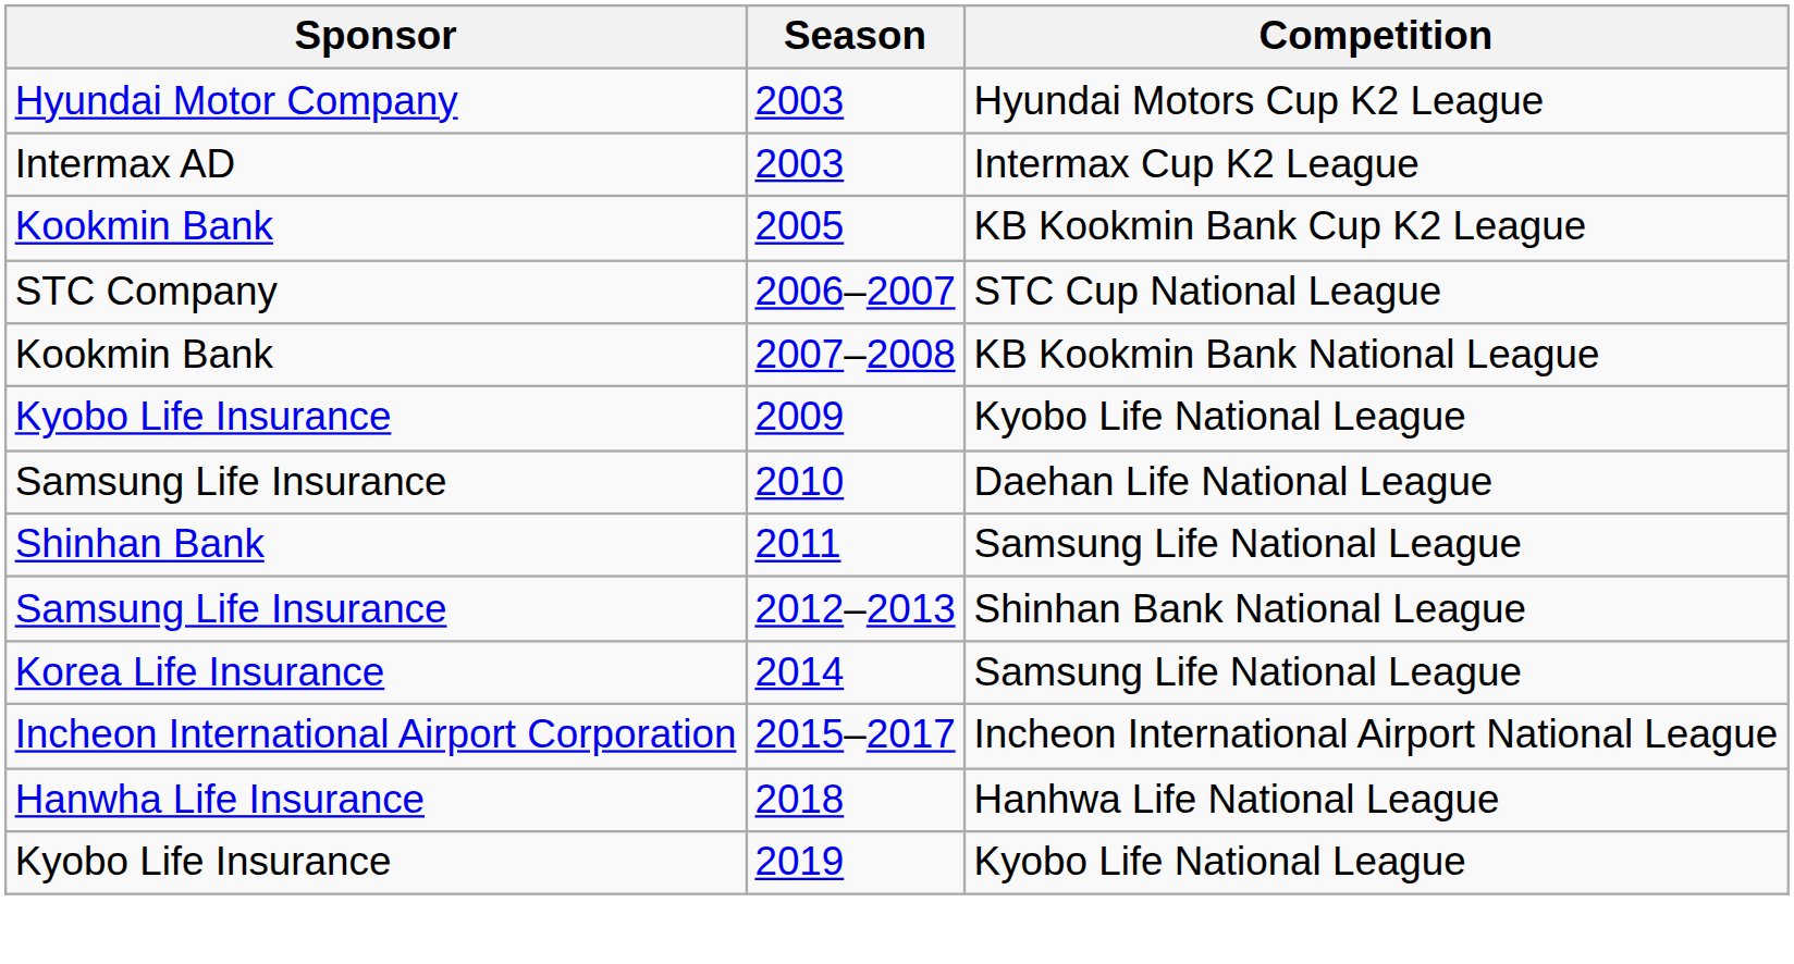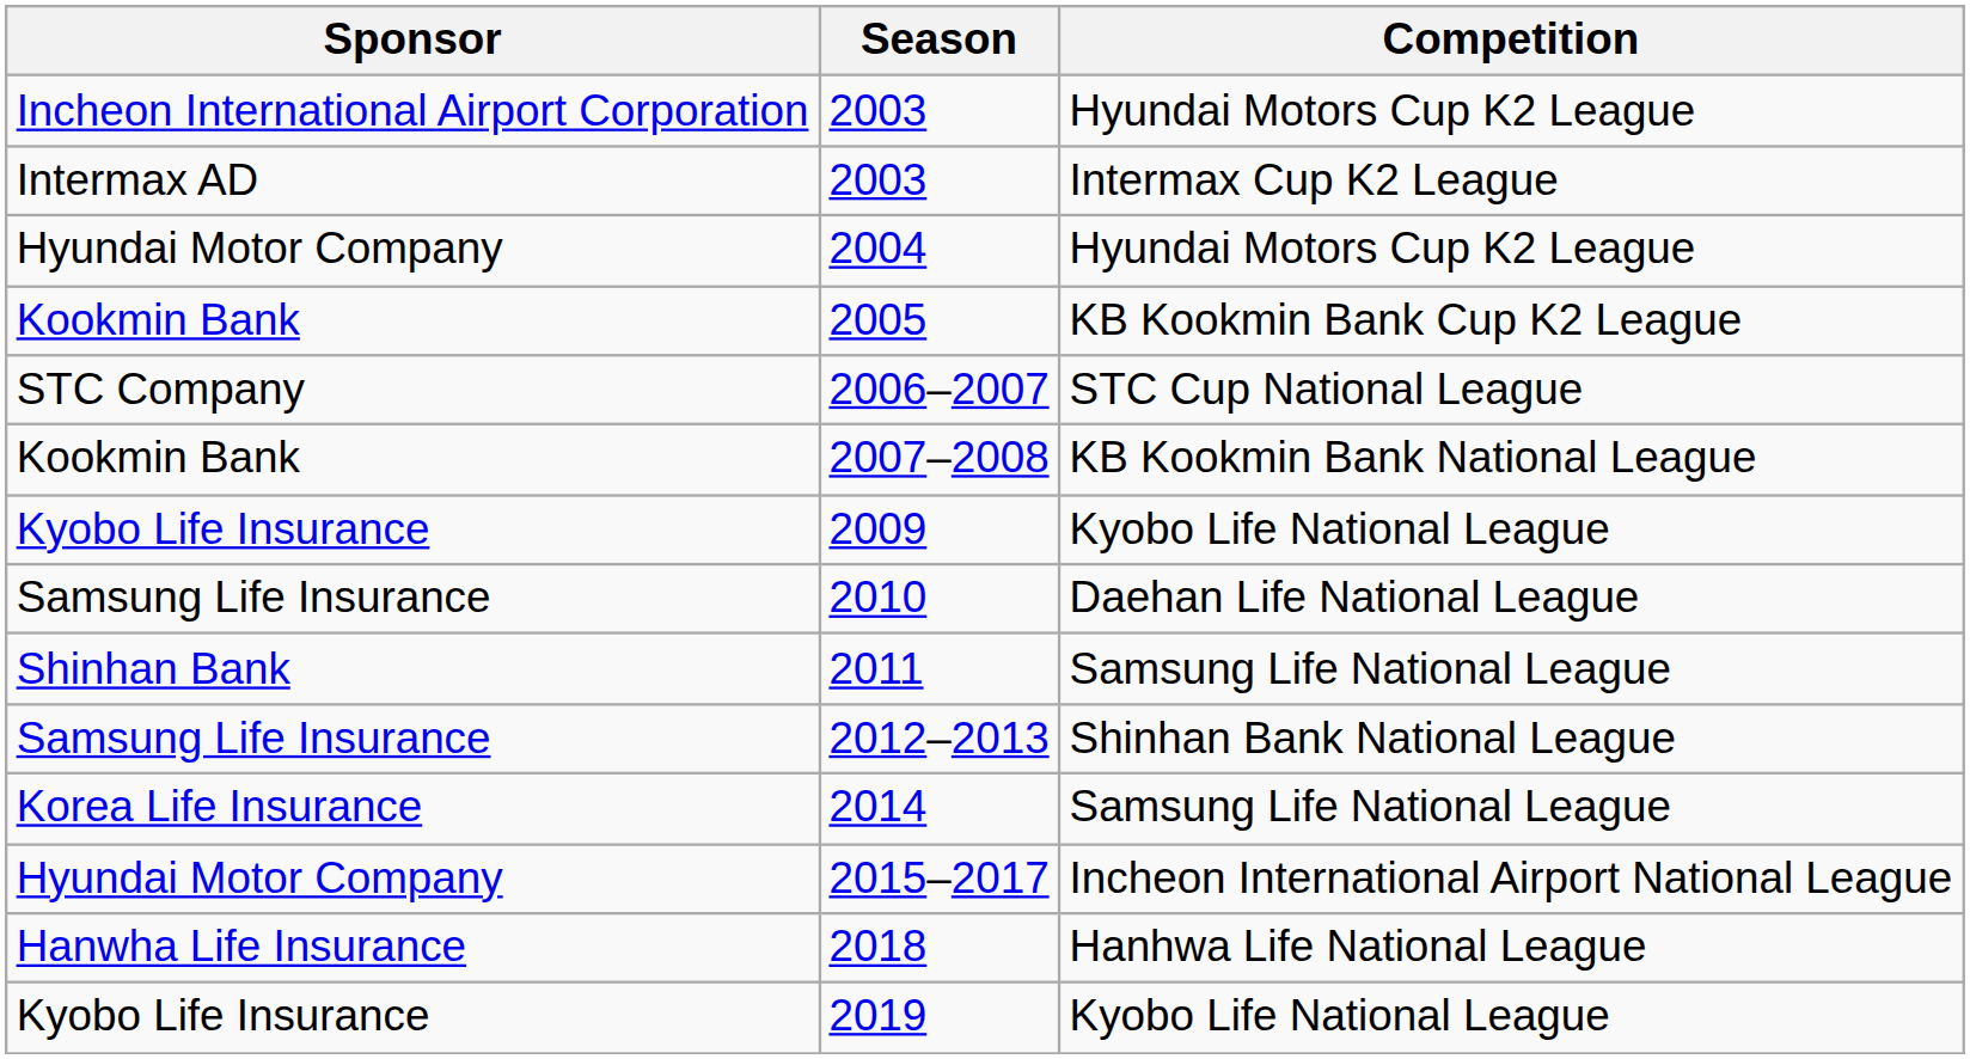 <table class="wikitable">
 <tr>
 <th>Sponsor</th>
 <th>Season</th>
 <th>Competition</th>
 </tr>
 <tr>
-<td><a href='#'>Hyundai Motor Company</a></td>
+<td><a href='#'>Incheon International Airport Corporation</a></td>
 <td><a href='#'>2003</a></td>
 <td>Hyundai Motors Cup K2 League</td>
 </tr>
 <tr>
 <td>Intermax AD</td>
 <td><a href='#'>2003</a></td>
 <td>Intermax Cup K2 League</td>
+</tr>
+<tr>
+<td>Hyundai Motor Company</td>
+<td><a href='#'>2004</a></td>
+<td>Hyundai Motors Cup K2 League</td>
 </tr>
 <tr>
 <td><a href='#'>Kookmin Bank</a></td>
 <td><a href='#'>2005</a></td>
 <td>KB Kookmin Bank Cup K2 League</td>
 </tr>
 <tr>
 <td>STC Company</td>
 <td><a href='#'>2006</a>–<a href='#'>2007</a></td>
 <td>STC Cup National League</td>
 </tr>
 <tr>
 <td>Kookmin Bank</td>
 <td><a href='#'>2007</a>–<a href='#'>2008</a></td>
 <td>KB Kookmin Bank National League</td>
 </tr>
 <tr>
 <td><a href='#'>Kyobo Life Insurance</a></td>
 <td><a href='#'>2009</a></td>
 <td>Kyobo Life National League</td>
 </tr>
 <tr>
 <td>Samsung Life Insurance</td>
 <td><a href='#'>2010</a></td>
 <td>Daehan Life National League</td>
 </tr>
 <tr>
 <td><a href='#'>Shinhan Bank</a></td>
 <td><a href='#'>2011</a></td>
 <td>Samsung Life National League</td>
 </tr>
 <tr>
 <td><a href='#'>Samsung Life Insurance</a></td>
 <td><a href='#'>2012</a>–<a href='#'>2013</a></td>
 <td>Shinhan Bank National League</td>
 </tr>
 <tr>
 <td><a href='#'>Korea Life Insurance</a></td>
 <td><a href='#'>2014</a></td>
 <td>Samsung Life National League</td>
 </tr>
 <tr>
-<td><a href='#'>Incheon International Airport Corporation</a></td>
+<td><a href='#'>Hyundai Motor Company</a></td>
 <td><a href='#'>2015</a>–<a href='#'>2017</a></td>
 <td>Incheon International Airport National League</td>
 </tr>
 <tr>
 <td><a href='#'>Hanwha Life Insurance</a></td>
 <td><a href='#'>2018</a></td>
 <td>Hanhwa Life National League</td>
 </tr>
 <tr>
 <td>Kyobo Life Insurance</td>
 <td><a href='#'>2019</a></td>
 <td>Kyobo Life National League</td>
 </tr>
 </table>
